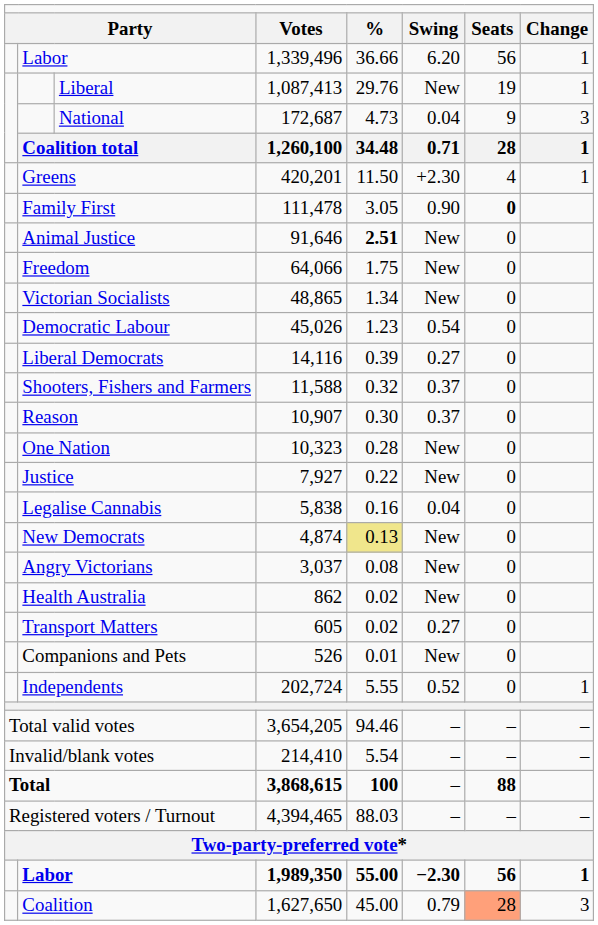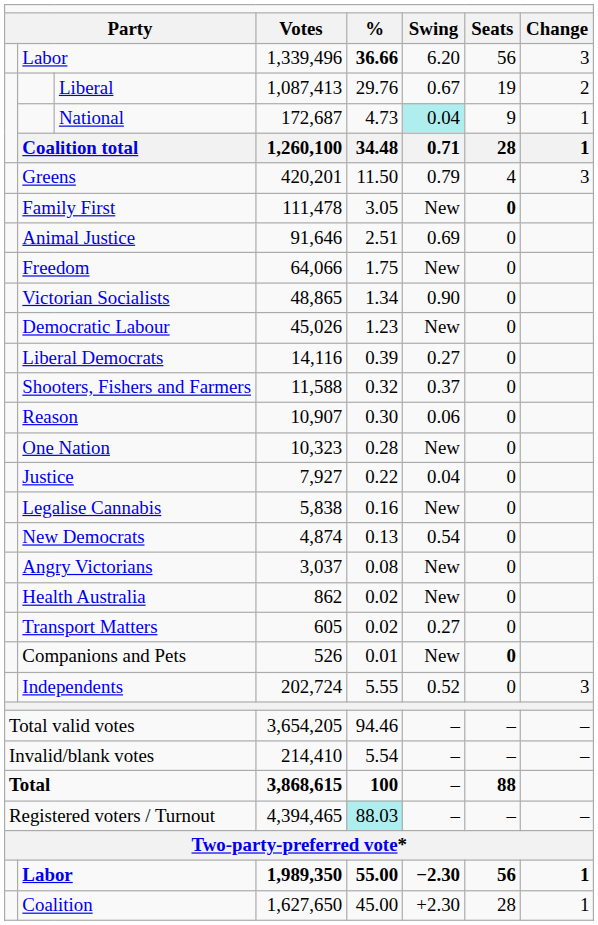 <table class="wikitable" style="text-align:right; margin-bottom:0">
 <tr>
 <td colspan="8" align=center></td>
 </tr>
 <tr>
 <th style="width:10px" colspan=3>Party</th>
 <th style="width:70px;">Votes</th>
 <th style="width:40px;">%</th>
 <th style="width:40px;">Swing</th>
 <th style="width:40px;">Seats</th>
 <th style="width:40px;">Change</th>
 </tr>
 <tr>
 <td> </td>
 <td style="text-align:left;" colspan="2"><a href='#'>Labor</a></td>
 <td style="width:70px;">1,339,496</td>
-<td style="width:40px;">36.66</td>
+<td style="width:40px;"><strong>36.66</strong></td>
 <td style="width:45px;">6.20</td>
 <td style="width:40px;">56</td>
-<td style="width:55px;">1</td>
+<td> 3</td>
 </tr>
 <tr>
 <td rowspan="3"> </td>
 <td> </td>
 <td align=left><a href='#'>Liberal</a></td>
 <td>1,087,413</td>
 <td>29.76</td>
-<td>New</td>
+<td>0.67</td>
 <td>19</td>
-<td> 1</td>
+<td> 2</td>
 </tr>
 <tr>
 <td> </td>
 <td align=left><a href='#'>National</a></td>
 <td>172,687</td>
 <td>4.73</td>
-<td>0.04</td>
+<td style="background: paleturquoise;">0.04</td>
 <td>9</td>
-<td> 3</td>
+<td style="width:55px;">1</td>
 </tr>
 <tr>
 <th colspan="2" style="text-align:left;"><a href='#'>Coalition total</a></th>
 <th style="text-align:right;">1,260,100</th>
 <th style="text-align:right;">34.48</th>
 <th style="text-align:right;">0.71</th>
 <th style="text-align:right;">28</th>
 <th style=text-align:right;> 1</th>
 </tr>
 <tr>
 <td> </td>
 <td style="text-align:left;" colspan="2"><a href='#'>Greens</a></td>
 <td>420,201</td>
 <td>11.50</td>
-<td>+2.30</td>
+<td>0.79</td>
 <td>4</td>
-<td> 1</td>
+<td> 3</td>
 </tr>
 <tr>
 <td> </td>
 <td style="text-align:left;" colspan="2"><a href='#'>Family First</a></td>
 <td>111,478</td>
 <td>3.05</td>
-<td>0.90</td>
+<td>New</td>
 <td><strong>0</strong></td>
 <td></td>
 </tr>
 <tr>
 <td> </td>
 <td style="text-align:left;" colspan="2"><a href='#'>Animal Justice</a></td>
 <td>91,646</td>
-<td><strong>2.51</strong></td>
-<td>New</td>
+<td>2.51</td>
+<td>0.69</td>
 <td>0</td>
 <td></td>
 </tr>
 <tr>
 <td> </td>
 <td style="text-align:left;" colspan="2"><a href='#'>Freedom</a></td>
 <td>64,066</td>
 <td>1.75</td>
 <td>New</td>
 <td>0</td>
 <td></td>
 </tr>
 <tr>
 <td> </td>
 <td style="text-align:left;" colspan="2"><a href='#'>Victorian Socialists</a></td>
 <td>48,865</td>
 <td>1.34</td>
-<td>New</td>
+<td>0.90</td>
 <td>0</td>
 <td></td>
 </tr>
 <tr>
 <td> </td>
 <td style="text-align:left;" colspan="2"><a href='#'>Democratic Labour</a></td>
 <td>45,026</td>
 <td>1.23</td>
-<td>0.54</td>
+<td>New</td>
 <td>0</td>
 <td></td>
 </tr>
 <tr>
 <td> </td>
 <td style="text-align:left;" colspan="2"><a href='#'>Liberal Democrats</a></td>
 <td>14,116</td>
 <td>0.39</td>
 <td>0.27</td>
 <td>0</td>
 <td></td>
 </tr>
 <tr>
 <td> </td>
 <td style="text-align:left;" colspan="2"><a href='#'>Shooters, Fishers and Farmers</a></td>
 <td>11,588</td>
 <td>0.32</td>
 <td>0.37</td>
 <td>0</td>
 <td></td>
 </tr>
 <tr>
 <td> </td>
 <td style="text-align:left;" colspan="2"><a href='#'>Reason</a></td>
 <td>10,907</td>
 <td>0.30</td>
-<td>0.37</td>
+<td>0.06</td>
 <td>0</td>
 <td></td>
 </tr>
 <tr>
 <td> </td>
 <td style="text-align:left;" colspan="2"><a href='#'>One Nation</a></td>
 <td>10,323</td>
 <td>0.28</td>
 <td>New</td>
 <td>0</td>
 <td></td>
 </tr>
 <tr>
 <td> </td>
 <td style="text-align:left;" colspan="2"><a href='#'>Justice</a></td>
 <td>7,927</td>
 <td>0.22</td>
-<td>New</td>
+<td>0.04</td>
 <td>0</td>
 <td></td>
 </tr>
 <tr>
 <td> </td>
 <td style="text-align:left;" colspan="2"><a href='#'>Legalise Cannabis</a></td>
 <td>5,838</td>
 <td>0.16</td>
-<td>0.04</td>
+<td>New</td>
 <td>0</td>
 <td></td>
 </tr>
 <tr>
 <td> </td>
 <td style="text-align:left;" colspan="2"><a href='#'>New Democrats</a></td>
 <td>4,874</td>
-<td style="background: khaki;">0.13</td>
-<td>New</td>
+<td>0.13</td>
+<td>0.54</td>
 <td>0</td>
 <td></td>
 </tr>
 <tr>
 <td> </td>
 <td style="text-align:left;" colspan="2"><a href='#'>Angry Victorians</a></td>
 <td>3,037</td>
 <td>0.08</td>
 <td>New</td>
 <td>0</td>
 <td></td>
 </tr>
 <tr>
 <td> </td>
 <td style="text-align:left;" colspan="2"><a href='#'>Health Australia</a></td>
 <td>862</td>
 <td>0.02</td>
 <td>New</td>
 <td>0</td>
 <td></td>
 </tr>
 <tr>
 <td> </td>
 <td style="text-align:left;" colspan="2"><a href='#'>Transport Matters</a></td>
 <td>605</td>
 <td>0.02</td>
 <td>0.27</td>
 <td>0</td>
 <td></td>
 </tr>
 <tr>
 <td> </td>
 <td style="text-align:left;" colspan="2">Companions and Pets</td>
 <td>526</td>
 <td>0.01</td>
 <td>New</td>
-<td>0</td>
+<td><strong>0</strong></td>
 <td></td>
 </tr>
 <tr>
 <td> </td>
 <td style="text-align:left;" colspan="2"><a href='#'>Independents</a></td>
 <td>202,724</td>
 <td>5.55</td>
 <td>0.52</td>
 <td>0</td>
-<td> 1</td>
+<td> 3</td>
 </tr>
 <tr>
 <th colspan="8"></th>
 </tr>
 <tr>
 <td colspan="3" style="text-align:left;">Total valid votes</td>
 <td>3,654,205</td>
 <td>94.46</td>
 <td>–</td>
 <td>–</td>
 <td>–</td>
 </tr>
 <tr>
 <td colspan="3" style="text-align:left;">Invalid/blank votes</td>
 <td>214,410</td>
 <td>5.54</td>
 <td>–</td>
 <td>–</td>
 <td>–</td>
 </tr>
 <tr>
 <td colspan="3" style="text-align:left;"><strong>Total</strong></td>
 <td><strong>3,868,615</strong></td>
 <td><strong>100</strong></td>
 <td>–</td>
 <td><strong>88</strong></td>
 <td></td>
 </tr>
 <tr>
 <td colspan="3" style="text-align:left;">Registered voters / Turnout</td>
 <td>4,394,465</td>
-<td>88.03</td>
+<td style="background: paleturquoise;">88.03</td>
 <td>–</td>
 <td>–</td>
 <td>–</td>
 </tr>
 <tr>
 <th colspan="8"><a href='#'>Two-party-preferred vote</a>*</th>
 </tr>
 <tr>
 <td></td>
 <td style="text-align:left;" colspan="2"><strong><a href='#'>Labor</a></strong></td>
 <td><strong>1,989,350</strong></td>
 <td><strong>55.00</strong></td>
 <td><strong>−2.30</strong></td>
 <td><strong>56</strong></td>
 <td><strong> 1</strong></td>
 </tr>
 <tr>
 <td></td>
 <td style="text-align:left;" colspan="2"><a href='#'>Coalition</a></td>
 <td>1,627,650</td>
 <td>45.00</td>
-<td>0.79</td>
-<td style="background: lightsalmon;">28</td>
-<td> 3</td>
+<td>+2.30</td>
+<td>28</td>
+<td> 1</td>
 </tr>
 </table>
